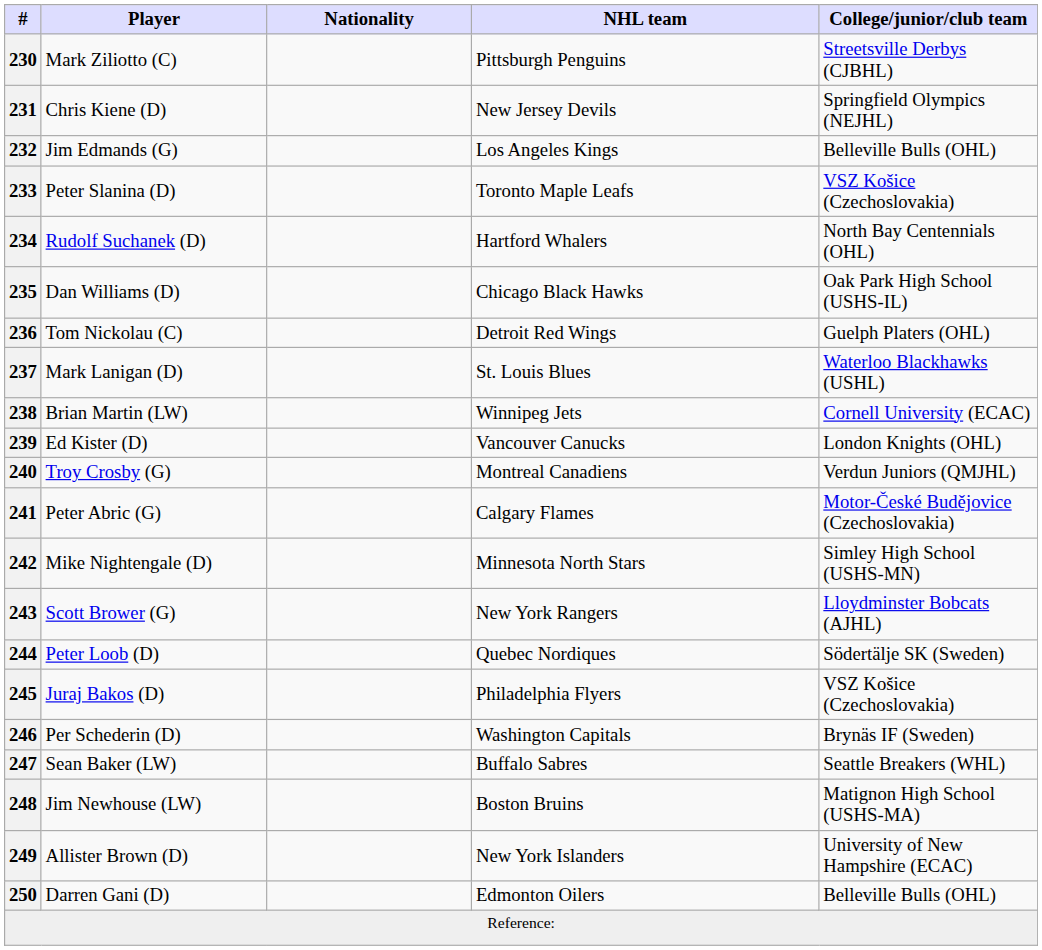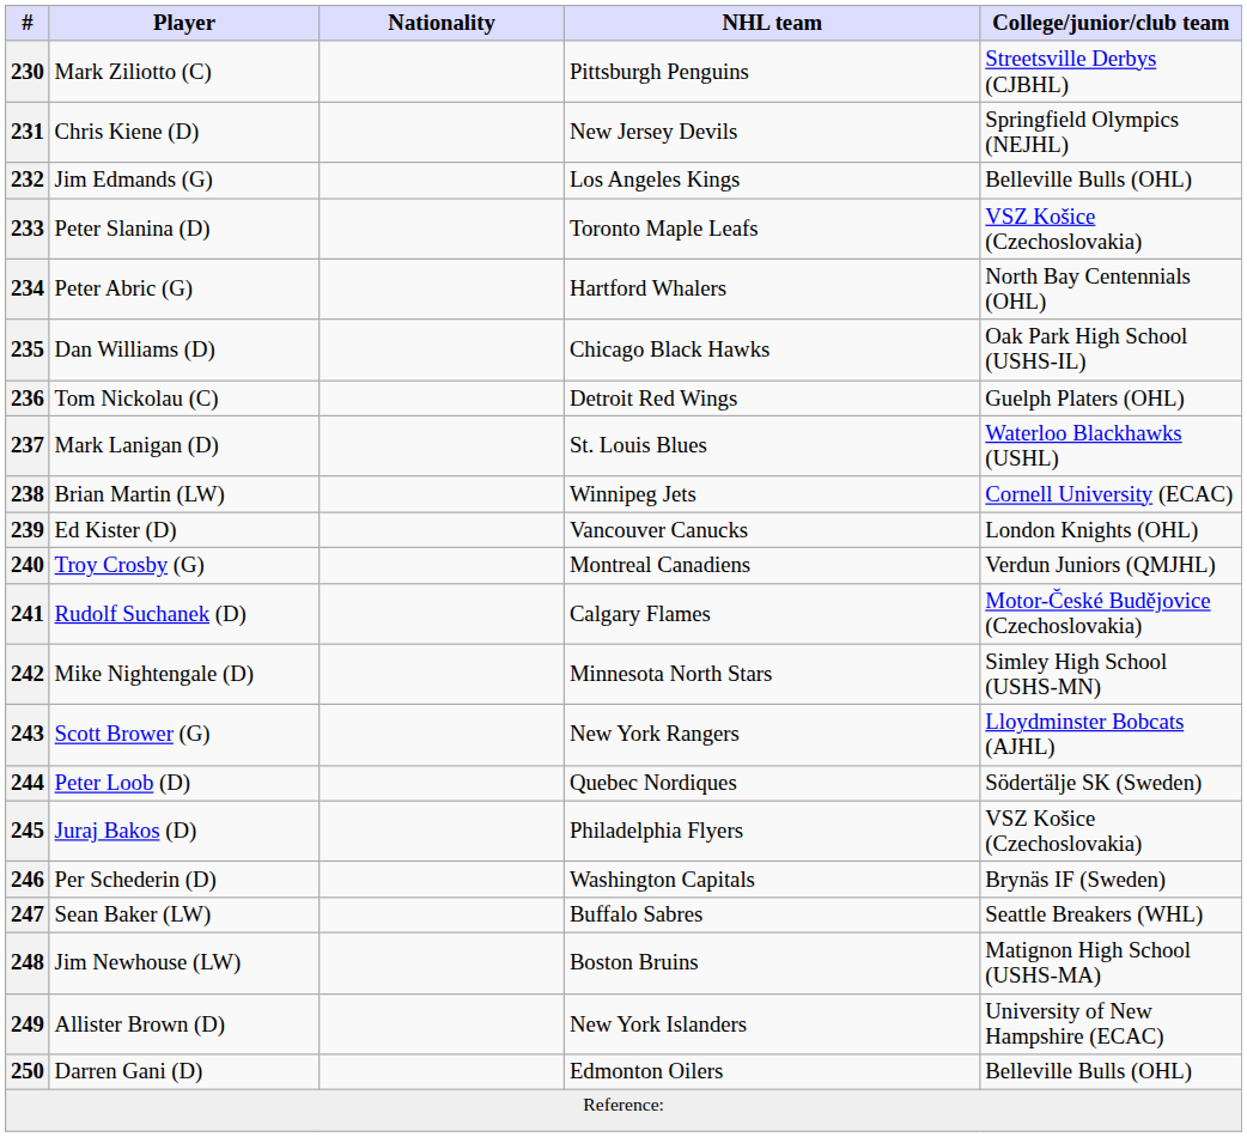 <table class="wikitable" style="width: 100%">
 <tr>
 <th style="background:#ddf; width:2.75%;">#</th>
 <th style="background:#ddf; width:22.0%;">Player</th>
 <th style="background:#ddf; width:20.0%;">Nationality</th>
 <th style="background:#ddf; width:34.0%;">NHL team</th>
 <th style="background:#ddf; width:100.0%;">College/junior/club team</th>
 </tr>
 <tr>
 <th>230</th>
 <td>Mark Ziliotto (C)</td>
 <td></td>
 <td>Pittsburgh Penguins</td>
 <td><a href='#'>Streetsville Derbys</a> (CJBHL)</td>
 </tr>
 <tr>
 <th>231</th>
 <td>Chris Kiene (D)</td>
 <td></td>
 <td>New Jersey Devils</td>
 <td>Springfield Olympics (NEJHL)</td>
 </tr>
 <tr>
 <th>232</th>
 <td>Jim Edmands (G)</td>
 <td></td>
 <td>Los Angeles Kings</td>
 <td>Belleville Bulls (OHL)</td>
 </tr>
 <tr>
 <th>233</th>
 <td>Peter Slanina (D)</td>
 <td></td>
 <td>Toronto Maple Leafs</td>
 <td><a href='#'>VSZ Košice</a> (Czechoslovakia)</td>
 </tr>
 <tr>
 <th>234</th>
-<td><a href='#'>Rudolf Suchanek</a> (D)</td>
+<td>Peter Abric (G)</td>
 <td></td>
 <td>Hartford Whalers</td>
 <td>North Bay Centennials (OHL)</td>
 </tr>
 <tr>
 <th>235</th>
 <td>Dan Williams (D)</td>
 <td></td>
 <td>Chicago Black Hawks</td>
 <td>Oak Park High School (USHS-IL)</td>
 </tr>
 <tr>
 <th>236</th>
 <td>Tom Nickolau (C)</td>
 <td></td>
 <td>Detroit Red Wings</td>
 <td>Guelph Platers (OHL)</td>
 </tr>
 <tr>
 <th>237</th>
 <td>Mark Lanigan (D)</td>
 <td></td>
 <td>St. Louis Blues</td>
 <td><a href='#'>Waterloo Blackhawks</a> (USHL)</td>
 </tr>
 <tr>
 <th>238</th>
 <td>Brian Martin (LW)</td>
 <td></td>
 <td>Winnipeg Jets</td>
 <td><a href='#'>Cornell University</a> (ECAC)</td>
 </tr>
 <tr>
 <th>239</th>
 <td>Ed Kister (D)</td>
 <td></td>
 <td>Vancouver Canucks</td>
 <td>London Knights (OHL)</td>
 </tr>
 <tr>
 <th>240</th>
 <td><a href='#'>Troy Crosby</a> (G)</td>
 <td></td>
 <td>Montreal Canadiens</td>
 <td>Verdun Juniors (QMJHL)</td>
 </tr>
 <tr>
 <th>241</th>
-<td>Peter Abric (G)</td>
+<td><a href='#'>Rudolf Suchanek</a> (D)</td>
 <td></td>
 <td>Calgary Flames</td>
 <td><a href='#'>Motor-České Budějovice</a> (Czechoslovakia)</td>
 </tr>
 <tr>
 <th>242</th>
 <td>Mike Nightengale (D)</td>
 <td></td>
 <td>Minnesota North Stars</td>
 <td>Simley High School (USHS-MN)</td>
 </tr>
 <tr>
 <th>243</th>
 <td><a href='#'>Scott Brower</a> (G)</td>
 <td></td>
 <td>New York Rangers</td>
 <td><a href='#'>Lloydminster Bobcats</a> (AJHL)</td>
 </tr>
 <tr>
 <th>244</th>
 <td><a href='#'>Peter Loob</a> (D)</td>
 <td></td>
 <td>Quebec Nordiques</td>
 <td>Södertälje SK (Sweden)</td>
 </tr>
 <tr>
 <th>245</th>
 <td><a href='#'>Juraj Bakos</a> (D)</td>
 <td></td>
 <td>Philadelphia Flyers</td>
 <td>VSZ Košice (Czechoslovakia)</td>
 </tr>
 <tr>
 <th>246</th>
 <td>Per Schederin (D)</td>
 <td></td>
 <td>Washington Capitals</td>
 <td>Brynäs IF (Sweden)</td>
 </tr>
 <tr>
 <th>247</th>
 <td>Sean Baker (LW)</td>
 <td></td>
 <td>Buffalo Sabres</td>
 <td>Seattle Breakers (WHL)</td>
 </tr>
 <tr>
 <th>248</th>
 <td>Jim Newhouse (LW)</td>
 <td></td>
 <td>Boston Bruins</td>
 <td>Matignon High School (USHS-MA)</td>
 </tr>
 <tr>
 <th>249</th>
 <td>Allister Brown (D)</td>
 <td></td>
 <td>New York Islanders</td>
 <td>University of New Hampshire (ECAC)</td>
 </tr>
 <tr>
 <th>250</th>
 <td>Darren Gani (D)</td>
 <td></td>
 <td>Edmonton Oilers</td>
 <td>Belleville Bulls (OHL)</td>
 </tr>
 <tr>
 <td align=center colspan="6" bgcolor="#efefef"><sup>Reference:  </sup></td>
 </tr>
 </table>
